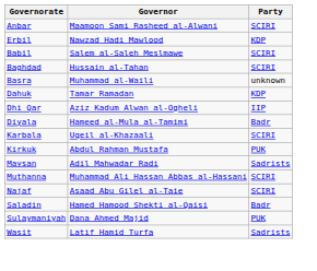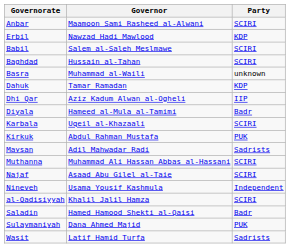 <table class="wikitable" style="border:1px solid #8888aa; background:#f8f8f8; padding:0; font-size:90%;">
 <tr>
 <th>Governorate</th>
 <th>Governor</th>
 <th>Party</th>
 </tr>
 <tr>
 <td><a href='#'>Anbar</a></td>
 <td><a href='#'>Maamoon Sami Rasheed al-Alwani</a></td>
 <td><a href='#'>SCIRI</a></td>
 </tr>
 <tr>
 <td><a href='#'>Erbil</a></td>
 <td><a href='#'>Nawzad Hadi Mawlood</a></td>
 <td><a href='#'>KDP</a></td>
 </tr>
 <tr>
 <td><a href='#'>Babil</a></td>
 <td><a href='#'>Salem al-Saleh Meslmawe</a></td>
 <td><a href='#'>SCIRI</a></td>
 </tr>
 <tr>
 <td><a href='#'>Baghdad</a></td>
 <td><a href='#'>Hussain al-Tahan</a></td>
 <td><a href='#'>SCIRI</a></td>
 </tr>
 <tr>
 <td><a href='#'>Basra</a></td>
 <td><a href='#'>Muhammad al-Waili</a></td>
 <td>unknown</td>
 </tr>
 <tr>
 <td><a href='#'>Dahuk</a></td>
 <td><a href='#'>Tamar Ramadan</a></td>
 <td><a href='#'>KDP</a></td>
 </tr>
 <tr>
 <td><a href='#'>Dhi Qar</a></td>
 <td><a href='#'>Aziz Kadum Alwan al-Ogheli</a></td>
 <td><a href='#'>IIP</a></td>
 </tr>
 <tr>
 <td><a href='#'>Diyala</a></td>
 <td><a href='#'>Hameed al-Mula al-Tamimi</a></td>
 <td><a href='#'>Badr</a></td>
 </tr>
 <tr>
 <td><a href='#'>Karbala</a></td>
 <td><a href='#'>Uqeil al-Khazaali</a></td>
 <td><a href='#'>SCIRI</a></td>
 </tr>
 <tr>
 <td><a href='#'>Kirkuk</a></td>
 <td><a href='#'>Abdul Rahman Mustafa</a></td>
 <td><a href='#'>PUK</a></td>
 </tr>
 <tr>
 <td><a href='#'>Maysan</a></td>
 <td><a href='#'>Adil Mahwadar Radi</a></td>
 <td><a href='#'>Sadrists</a></td>
 </tr>
 <tr>
 <td><a href='#'>Muthanna</a></td>
 <td><a href='#'>Muhammad Ali Hassan Abbas al-Hassani</a></td>
 <td><a href='#'>SCIRI</a></td>
 </tr>
 <tr>
 <td><a href='#'>Najaf</a></td>
 <td><a href='#'>Asaad Abu Gilel al-Taie</a></td>
 <td><a href='#'>SCIRI</a></td>
 </tr>
 <tr>
+<td><a href='#'>Nineveh</a></td>
+<td><a href='#'>Usama Yousif Kashmula</a></td>
+<td><a href='#'>Independent</a></td>
+</tr>
+<tr>
+<td><a href='#'>al-Qadisiyyah</a></td>
+<td><a href='#'>Khalil Jalil Hamza</a></td>
+<td><a href='#'>SCIRI</a></td>
+</tr>
+<tr>
 <td><a href='#'>Saladin</a></td>
 <td><a href='#'>Hamed Hamood Shekti al-Qaisi</a></td>
 <td><a href='#'>Badr</a></td>
 </tr>
 <tr>
 <td><a href='#'>Sulaymaniyah</a></td>
 <td><a href='#'>Dana Ahmed Majid</a></td>
 <td><a href='#'>PUK</a></td>
 </tr>
 <tr>
 <td><a href='#'>Wasit</a></td>
 <td><a href='#'>Latif Hamid Turfa</a></td>
 <td><a href='#'>Sadrists</a></td>
 </tr>
 </table>
